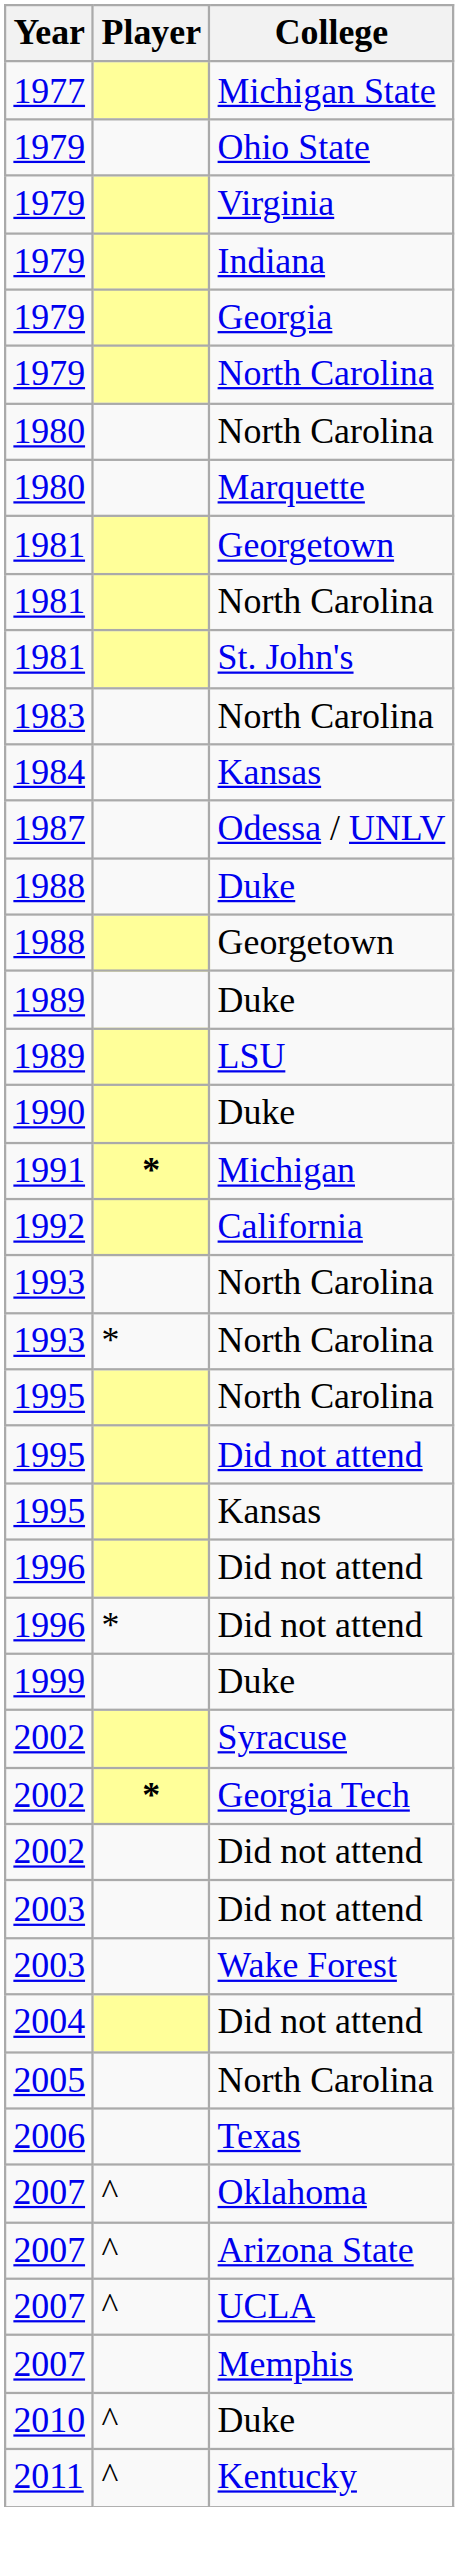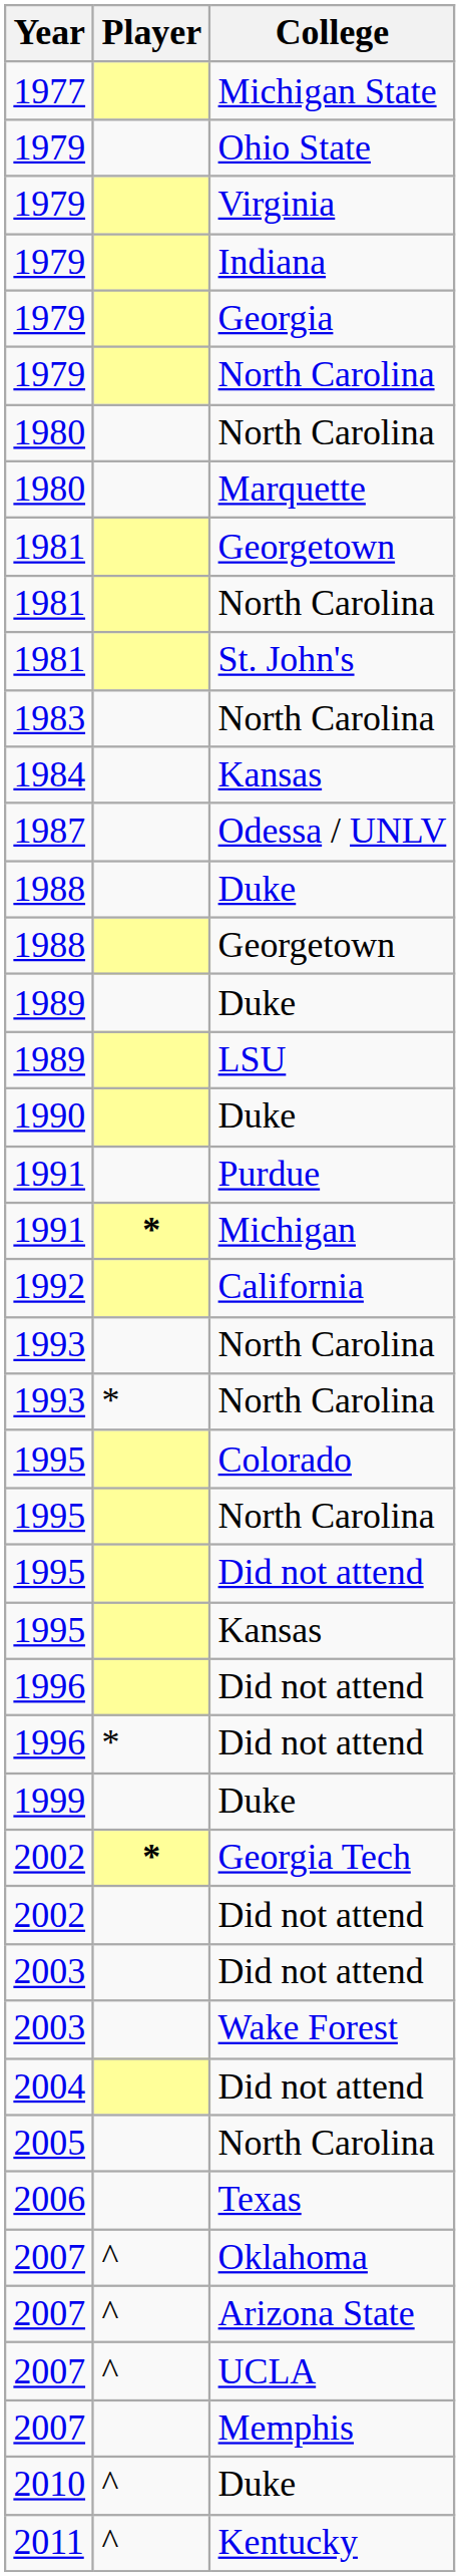 <table class="wikitable plainrowheaders sortable" summary="Year (sortable), Player (sortable), and College (sortable)">
 <tr>
 <th scope="col">Year</th>
 <th scope="col">Player</th>
 <th scope="col">College</th>
 </tr>
 <tr>
 <td><a href='#'>1977</a></td>
 <th scope="row" style="background-color:#FFFF99"></th>
 <td><a href='#'>Michigan State</a></td>
 </tr>
 <tr>
 <td><a href='#'>1979</a></td>
 <td></td>
 <td><a href='#'>Ohio State</a></td>
 </tr>
 <tr>
 <td><a href='#'>1979</a></td>
 <th scope="row" style="background-color:#FFFF99"></th>
 <td><a href='#'>Virginia</a></td>
 </tr>
 <tr>
 <td><a href='#'>1979</a></td>
 <th scope="row" style="background-color:#FFFF99"></th>
 <td><a href='#'>Indiana</a></td>
 </tr>
 <tr>
 <td><a href='#'>1979</a></td>
 <th scope="row" style="background-color:#FFFF99"></th>
 <td><a href='#'>Georgia</a></td>
 </tr>
 <tr>
 <td><a href='#'>1979</a></td>
 <th scope="row" style="background-color:#FFFF99"></th>
 <td><a href='#'>North Carolina</a></td>
 </tr>
 <tr>
 <td><a href='#'>1980</a></td>
 <td></td>
 <td>North Carolina</td>
 </tr>
 <tr>
 <td><a href='#'>1980</a></td>
 <td></td>
 <td><a href='#'>Marquette</a></td>
 </tr>
 <tr>
 <td><a href='#'>1981</a></td>
 <th scope="row" style="background-color:#FFFF99"></th>
 <td><a href='#'>Georgetown</a></td>
 </tr>
 <tr>
 <td><a href='#'>1981</a></td>
 <th scope="row" style="background-color:#FFFF99"></th>
 <td>North Carolina</td>
 </tr>
 <tr>
 <td><a href='#'>1981</a></td>
 <th scope="row" style="background-color:#FFFF99"></th>
 <td><a href='#'>St. John's</a></td>
 </tr>
 <tr>
 <td><a href='#'>1983</a></td>
 <td></td>
 <td>North Carolina</td>
 </tr>
 <tr>
 <td><a href='#'>1984</a></td>
 <td></td>
 <td><a href='#'>Kansas</a></td>
 </tr>
 <tr>
 <td><a href='#'>1987</a></td>
 <td></td>
 <td><a href='#'>Odessa</a> / <a href='#'>UNLV</a></td>
 </tr>
 <tr>
 <td><a href='#'>1988</a></td>
 <td></td>
 <td><a href='#'>Duke</a></td>
 </tr>
 <tr>
 <td><a href='#'>1988</a></td>
 <th scope="row" style="background-color:#FFFF99"></th>
 <td>Georgetown</td>
 </tr>
 <tr>
 <td><a href='#'>1989</a></td>
 <td></td>
 <td>Duke</td>
 </tr>
 <tr>
 <td><a href='#'>1989</a></td>
 <th scope="row" style="background-color:#FFFF99"></th>
 <td><a href='#'>LSU</a></td>
 </tr>
 <tr>
 <td><a href='#'>1990</a></td>
 <th scope="row" style="background-color:#FFFF99"></th>
 <td>Duke</td>
 </tr>
 <tr>
 <td><a href='#'>1991</a></td>
+<td></td>
+<td><a href='#'>Purdue</a></td>
+</tr>
+<tr>
+<td><a href='#'>1991</a></td>
 <th scope="row" style="background-color:#FFFF99">*</th>
 <td><a href='#'>Michigan</a></td>
 </tr>
 <tr>
 <td><a href='#'>1992</a></td>
 <th scope="row" style="background-color:#FFFF99"></th>
 <td><a href='#'>California</a></td>
 </tr>
 <tr>
 <td><a href='#'>1993</a></td>
 <td></td>
 <td>North Carolina</td>
 </tr>
 <tr>
 <td><a href='#'>1993</a></td>
 <td>*</td>
 <td>North Carolina</td>
+</tr>
+<tr>
+<td><a href='#'>1995</a></td>
+<th scope="row" style="background-color:#FFFF99"></th>
+<td><a href='#'>Colorado</a></td>
 </tr>
 <tr>
 <td><a href='#'>1995</a></td>
 <th scope="row" style="background-color:#FFFF99"></th>
 <td>North Carolina</td>
 </tr>
 <tr>
 <td><a href='#'>1995</a></td>
 <th scope="row" style="background-color:#FFFF99"></th>
 <td><a href='#'>Did not attend</a></td>
 </tr>
 <tr>
 <td><a href='#'>1995</a></td>
 <th scope="row" style="background-color:#FFFF99"></th>
 <td>Kansas</td>
 </tr>
 <tr>
 <td><a href='#'>1996</a></td>
 <th scope="row" style="background-color:#FFFF99"></th>
 <td>Did not attend</td>
 </tr>
 <tr>
 <td><a href='#'>1996</a></td>
 <td>*</td>
 <td>Did not attend</td>
 </tr>
 <tr>
 <td><a href='#'>1999</a></td>
 <td></td>
 <td>Duke</td>
-</tr>
-<tr>
-<td><a href='#'>2002</a></td>
-<th scope="row" style="background-color:#FFFF99"></th>
-<td><a href='#'>Syracuse</a></td>
 </tr>
 <tr>
 <td><a href='#'>2002</a></td>
 <th scope="row" style="background-color:#FFFF99">*</th>
 <td><a href='#'>Georgia Tech</a></td>
 </tr>
 <tr>
 <td><a href='#'>2002</a></td>
 <td></td>
 <td>Did not attend</td>
 </tr>
 <tr>
 <td><a href='#'>2003</a></td>
 <td></td>
 <td>Did not attend</td>
 </tr>
 <tr>
 <td><a href='#'>2003</a></td>
 <td></td>
 <td><a href='#'>Wake Forest</a></td>
 </tr>
 <tr>
 <td><a href='#'>2004</a></td>
 <th scope="row" style="background-color:#FFFF99"></th>
 <td>Did not attend</td>
 </tr>
 <tr>
 <td><a href='#'>2005</a></td>
 <td></td>
 <td>North Carolina</td>
 </tr>
 <tr>
 <td><a href='#'>2006</a></td>
 <td></td>
 <td><a href='#'>Texas</a></td>
 </tr>
 <tr>
 <td><a href='#'>2007</a></td>
 <td>^</td>
 <td><a href='#'>Oklahoma</a></td>
 </tr>
 <tr>
 <td><a href='#'>2007</a></td>
 <td>^</td>
 <td><a href='#'>Arizona State</a></td>
 </tr>
 <tr>
 <td><a href='#'>2007</a></td>
 <td>^</td>
 <td><a href='#'>UCLA</a></td>
 </tr>
 <tr>
 <td><a href='#'>2007</a></td>
 <td></td>
 <td><a href='#'>Memphis</a></td>
 </tr>
 <tr>
 <td><a href='#'>2010</a></td>
 <td>^</td>
 <td>Duke</td>
 </tr>
 <tr>
 <td><a href='#'>2011</a></td>
 <td>^</td>
 <td><a href='#'>Kentucky</a></td>
 </tr>
 </table>
